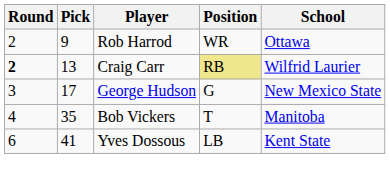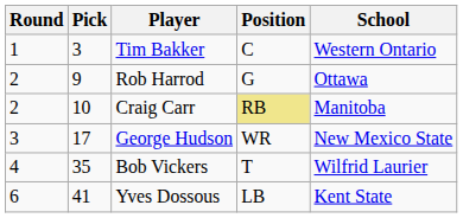 <table class="wikitable">
 <tr>
 <th>Round</th>
 <th>Pick</th>
 <th>Player</th>
 <th>Position</th>
 <th>School</th>
 </tr>
 <tr>
+<td>1</td>
+<td>3</td>
+<td><a href='#'>Tim Bakker</a></td>
+<td>C</td>
+<td><a href='#'>Western Ontario</a></td>
+</tr>
+<tr>
 <td>2</td>
 <td>9</td>
 <td>Rob Harrod</td>
-<td>WR</td>
+<td>G</td>
 <td><a href='#'>Ottawa</a></td>
 </tr>
 <tr>
-<td><strong>2</strong></td>
-<td>13</td>
+<td>2</td>
+<td>10</td>
 <td>Craig Carr</td>
 <td style="background: khaki;">RB</td>
-<td><a href='#'>Wilfrid Laurier</a></td>
+<td><a href='#'>Manitoba</a></td>
 </tr>
 <tr>
 <td>3</td>
 <td>17</td>
 <td><a href='#'>George Hudson</a></td>
-<td>G</td>
+<td>WR</td>
 <td><a href='#'>New Mexico State</a></td>
 </tr>
 <tr>
 <td>4</td>
 <td>35</td>
 <td>Bob Vickers</td>
 <td>T</td>
-<td><a href='#'>Manitoba</a></td>
+<td><a href='#'>Wilfrid Laurier</a></td>
 </tr>
 <tr>
 <td>6</td>
 <td>41</td>
 <td>Yves Dossous</td>
 <td>LB</td>
 <td><a href='#'>Kent State</a></td>
 </tr>
 </table>
